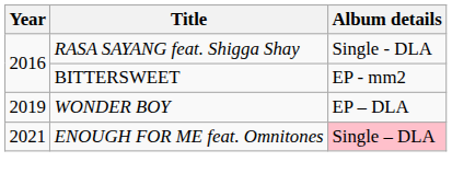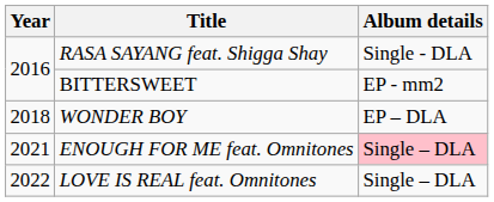 <table class="wikitable sortable">
 <tr>
 <th>Year</th>
 <th>Title</th>
 <th><strong>Album details</strong></th>
 </tr>
 <tr>
 <td rowspan="2">2016</td>
 <td><em>RASA SAYANG feat. Shigga Shay</em></td>
 <td>Single - DLA</td>
 </tr>
 <tr>
 <td>BITTERSWEET</td>
 <td>EP - mm2</td>
 </tr>
 <tr>
-<td>2019</td>
+<td>2018</td>
 <td><em>WONDER BOY</em></td>
 <td>EP – DLA</td>
 </tr>
 <tr>
 <td>2021</td>
 <td><em>ENOUGH FOR ME feat. Omnitones</em></td>
 <td style="background: pink;">Single – DLA</td>
 </tr>
+<tr>
+<td>2022</td>
+<td><em>LOVE IS REAL feat. Omnitones</em></td>
+<td>Single – DLA</td>
+</tr>
 </table>
